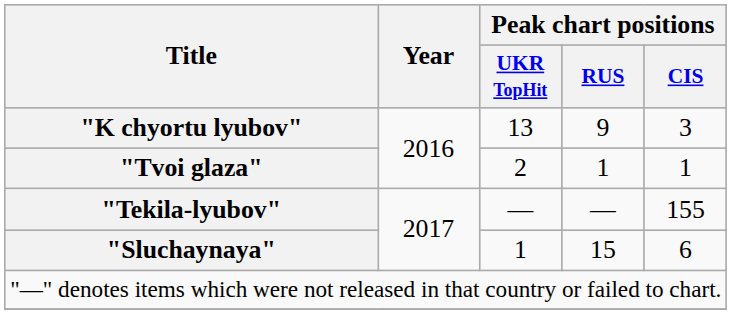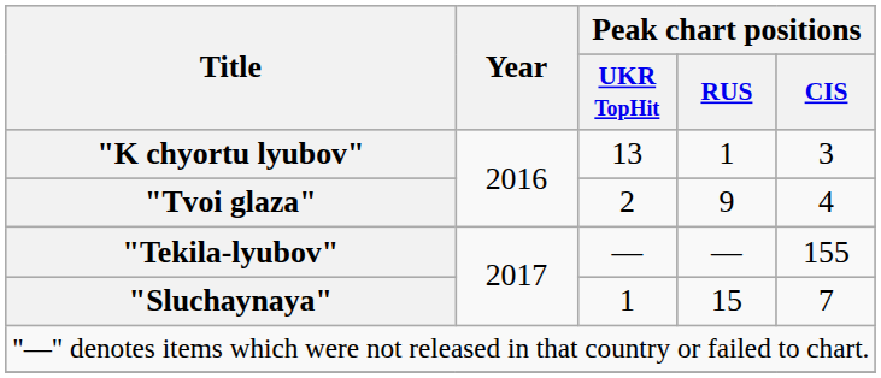 <table class="wikitable plainrowheaders" style="text-align:center;">
 <tr>
 <th rowspan=2>Title</th>
 <th rowspan=2>Year</th>
 <th colspan=3>Peak chart positions</th>
 </tr>
 <tr style=font-size:smaller;>
 <th width=45><a href='#'>UKR</a><br><small><a href='#'>TopHit</a></small></th>
 <th width=45><a href='#'>RUS</a><br></th>
 <th width=45><a href='#'>CIS</a><br></th>
 </tr>
 <tr>
 <th scope="row">"K chyortu lyubov"</th>
 <td rowspan="2">2016</td>
 <td>13</td>
-<td>9</td>
+<td>1</td>
 <td>3</td>
 </tr>
 <tr>
 <th scope="row">"Tvoi glaza"</th>
 <td>2</td>
-<td>1</td>
-<td>1</td>
+<td>9</td>
+<td>4</td>
 </tr>
 <tr>
 <th scope="row">"Tekila-lyubov"</th>
 <td rowspan="2">2017</td>
 <td>—</td>
 <td>—</td>
 <td>155</td>
 </tr>
 <tr>
 <th scope="row">"Sluchaynaya"</th>
 <td>1</td>
 <td>15</td>
-<td>6</td>
+<td>7</td>
 </tr>
 <tr>
 <td colspan="9" style="font-size:90%;">"—" denotes items which were not released in that country or failed to chart.</td>
 </tr>
 <tr>
 </tr>
 </table>
